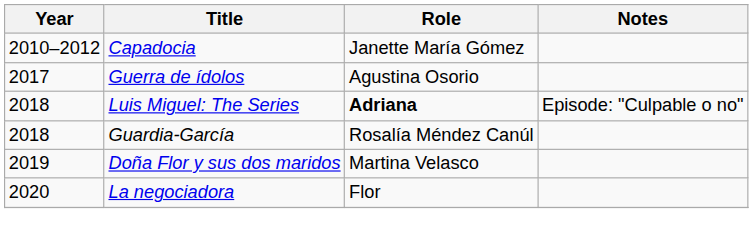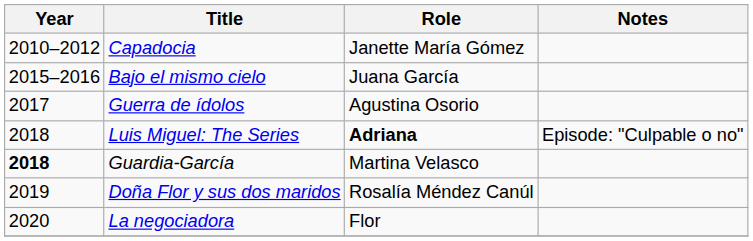 <table class="wikitable sortable">
 <tr>
 <th>Year</th>
 <th>Title</th>
 <th>Role</th>
 <th class="unsortable">Notes</th>
 </tr>
 <tr>
 <td>2010–2012</td>
 <td><em><a href='#'>Capadocia</a></em></td>
 <td>Janette María Gómez</td>
+<td></td>
+</tr>
+<tr>
+<td>2015–2016</td>
+<td><em><a href='#'>Bajo el mismo cielo</a></em></td>
+<td>Juana García</td>
 <td></td>
 </tr>
 <tr>
 <td>2017</td>
 <td><em><a href='#'>Guerra de ídolos</a></em></td>
 <td>Agustina Osorio</td>
 <td></td>
 </tr>
 <tr>
 <td>2018</td>
 <td><em><a href='#'>Luis Miguel: The Series</a></em></td>
 <td><strong>Adriana</strong></td>
 <td>Episode: "Culpable o no"</td>
 </tr>
 <tr>
-<td>2018</td>
+<td><strong>2018</strong></td>
 <td><em>Guardia-García</em></td>
-<td>Rosalía Méndez Canúl</td>
+<td>Martina Velasco</td>
 <td></td>
 </tr>
 <tr>
 <td>2019</td>
 <td><em><a href='#'>Doña Flor y sus dos maridos</a></em></td>
-<td>Martina Velasco</td>
+<td>Rosalía Méndez Canúl</td>
 <td></td>
 </tr>
 <tr>
 <td>2020</td>
 <td><em><a href='#'>La negociadora</a></em></td>
 <td>Flor</td>
 <td></td>
 </tr>
 <tr>
 </tr>
 </table>
